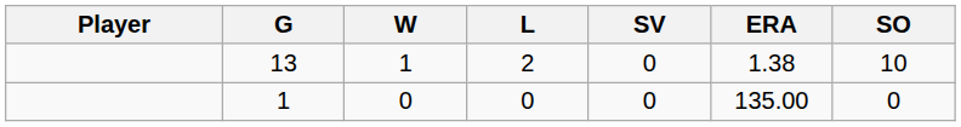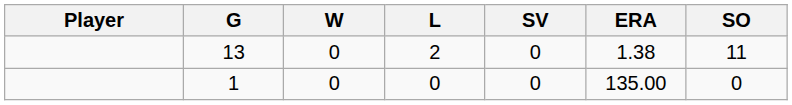 <table class="wikitable sortable">
 <tr>
 <th bgcolor="#DDDDFF" width="16%">Player</th>
 <th bgcolor="#DDDDFF" width="9%">G</th>
 <th bgcolor="#DDDDFF" width="9%">W</th>
 <th bgcolor="#DDDDFF" width="9%">L</th>
 <th bgcolor="#DDDDFF" width="9%">SV</th>
 <th bgcolor="#DDDDFF" width="9%">ERA</th>
 <th bgcolor="#DDDDFF" width="9%">SO</th>
 </tr>
 <tr align="center">
 <td></td>
 <td>13</td>
-<td>1</td>
+<td>0</td>
 <td>2</td>
 <td>0</td>
 <td>1.38</td>
-<td>10</td>
+<td>11</td>
 </tr>
 <tr align="center">
 <td></td>
 <td>1</td>
 <td>0</td>
 <td>0</td>
 <td>0</td>
 <td>135.00</td>
 <td>0</td>
 </tr>
 </table>
